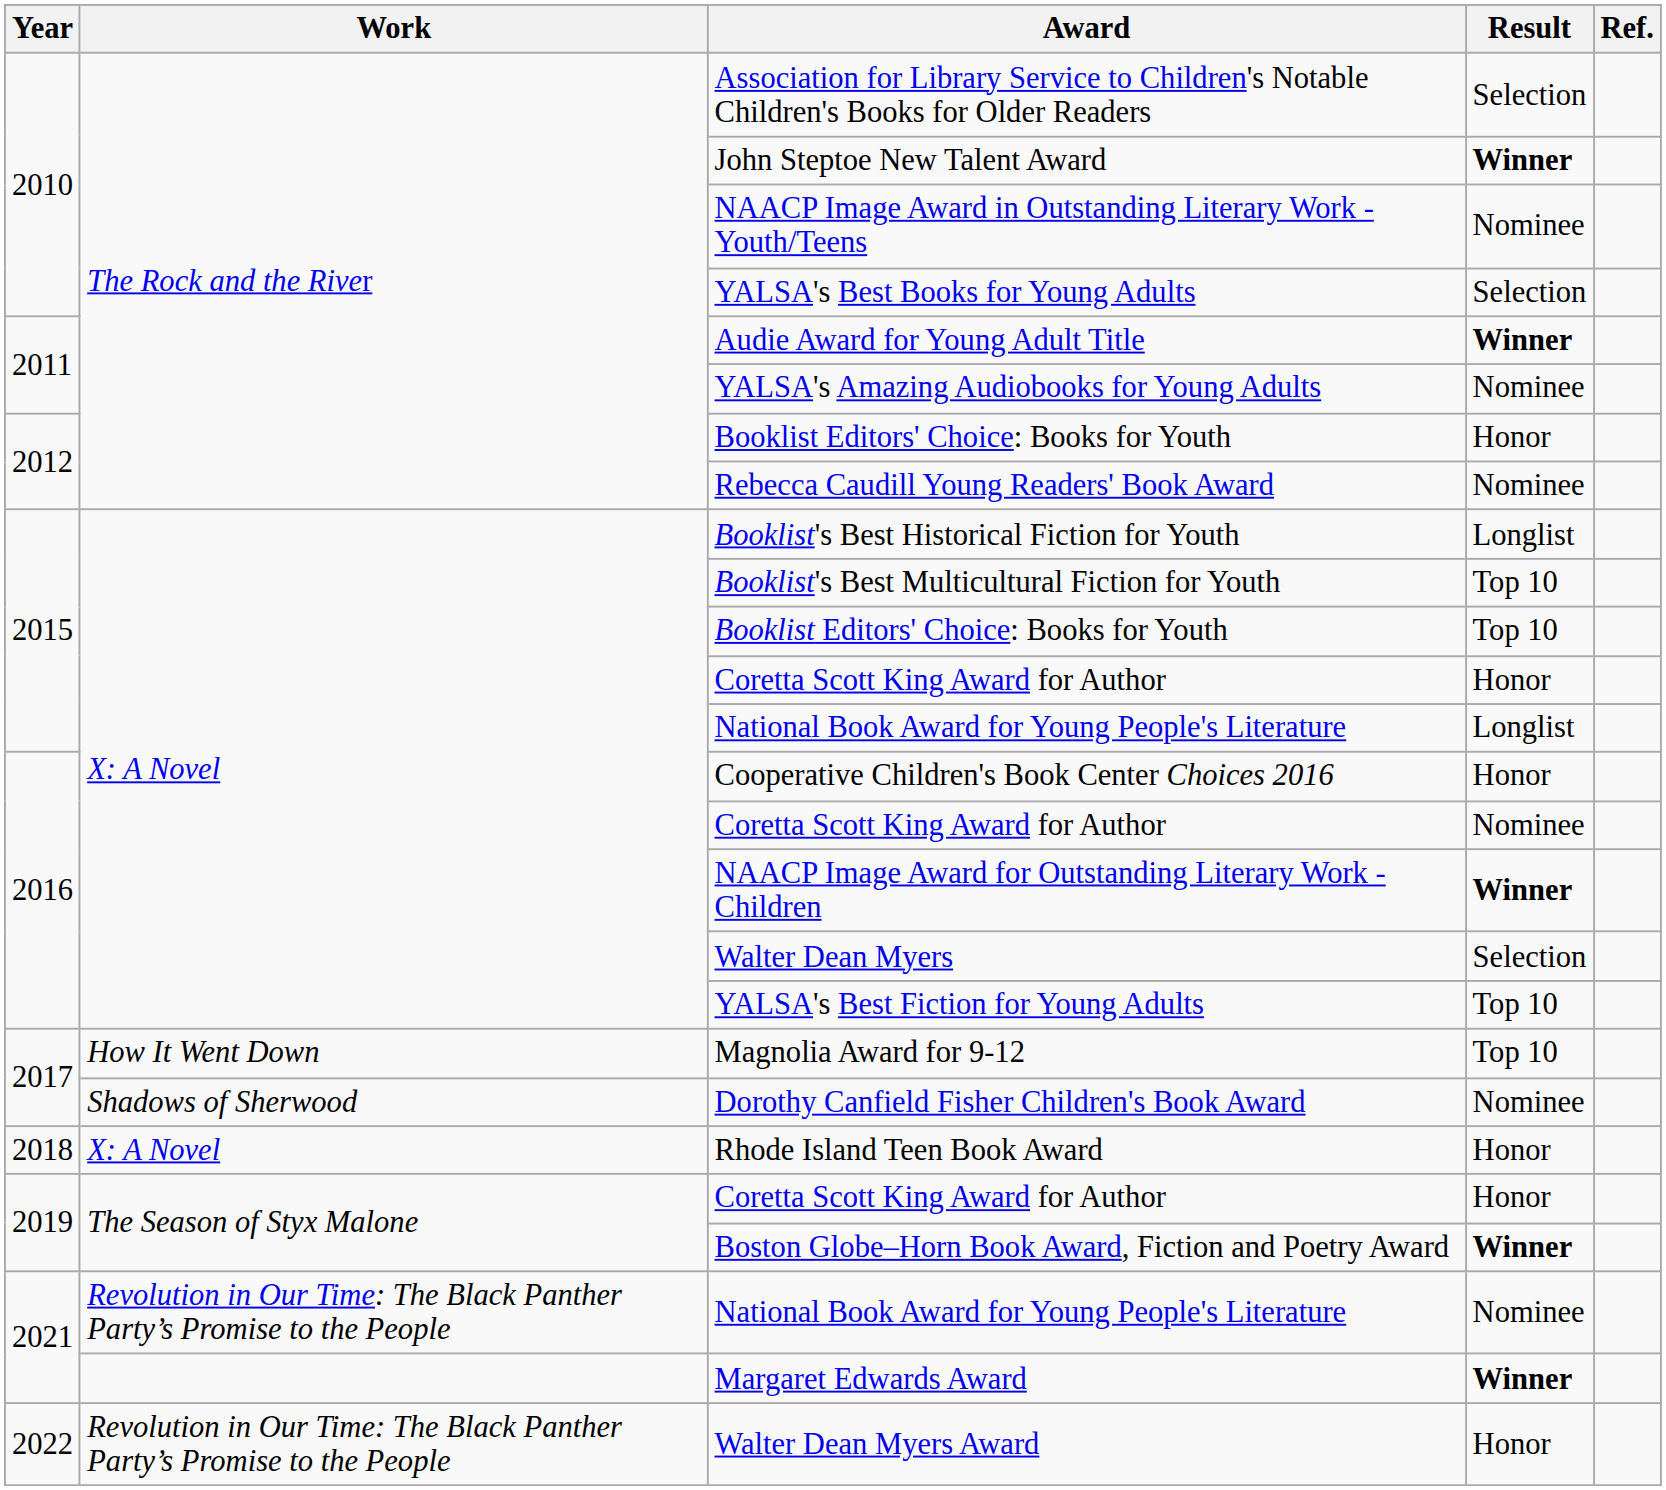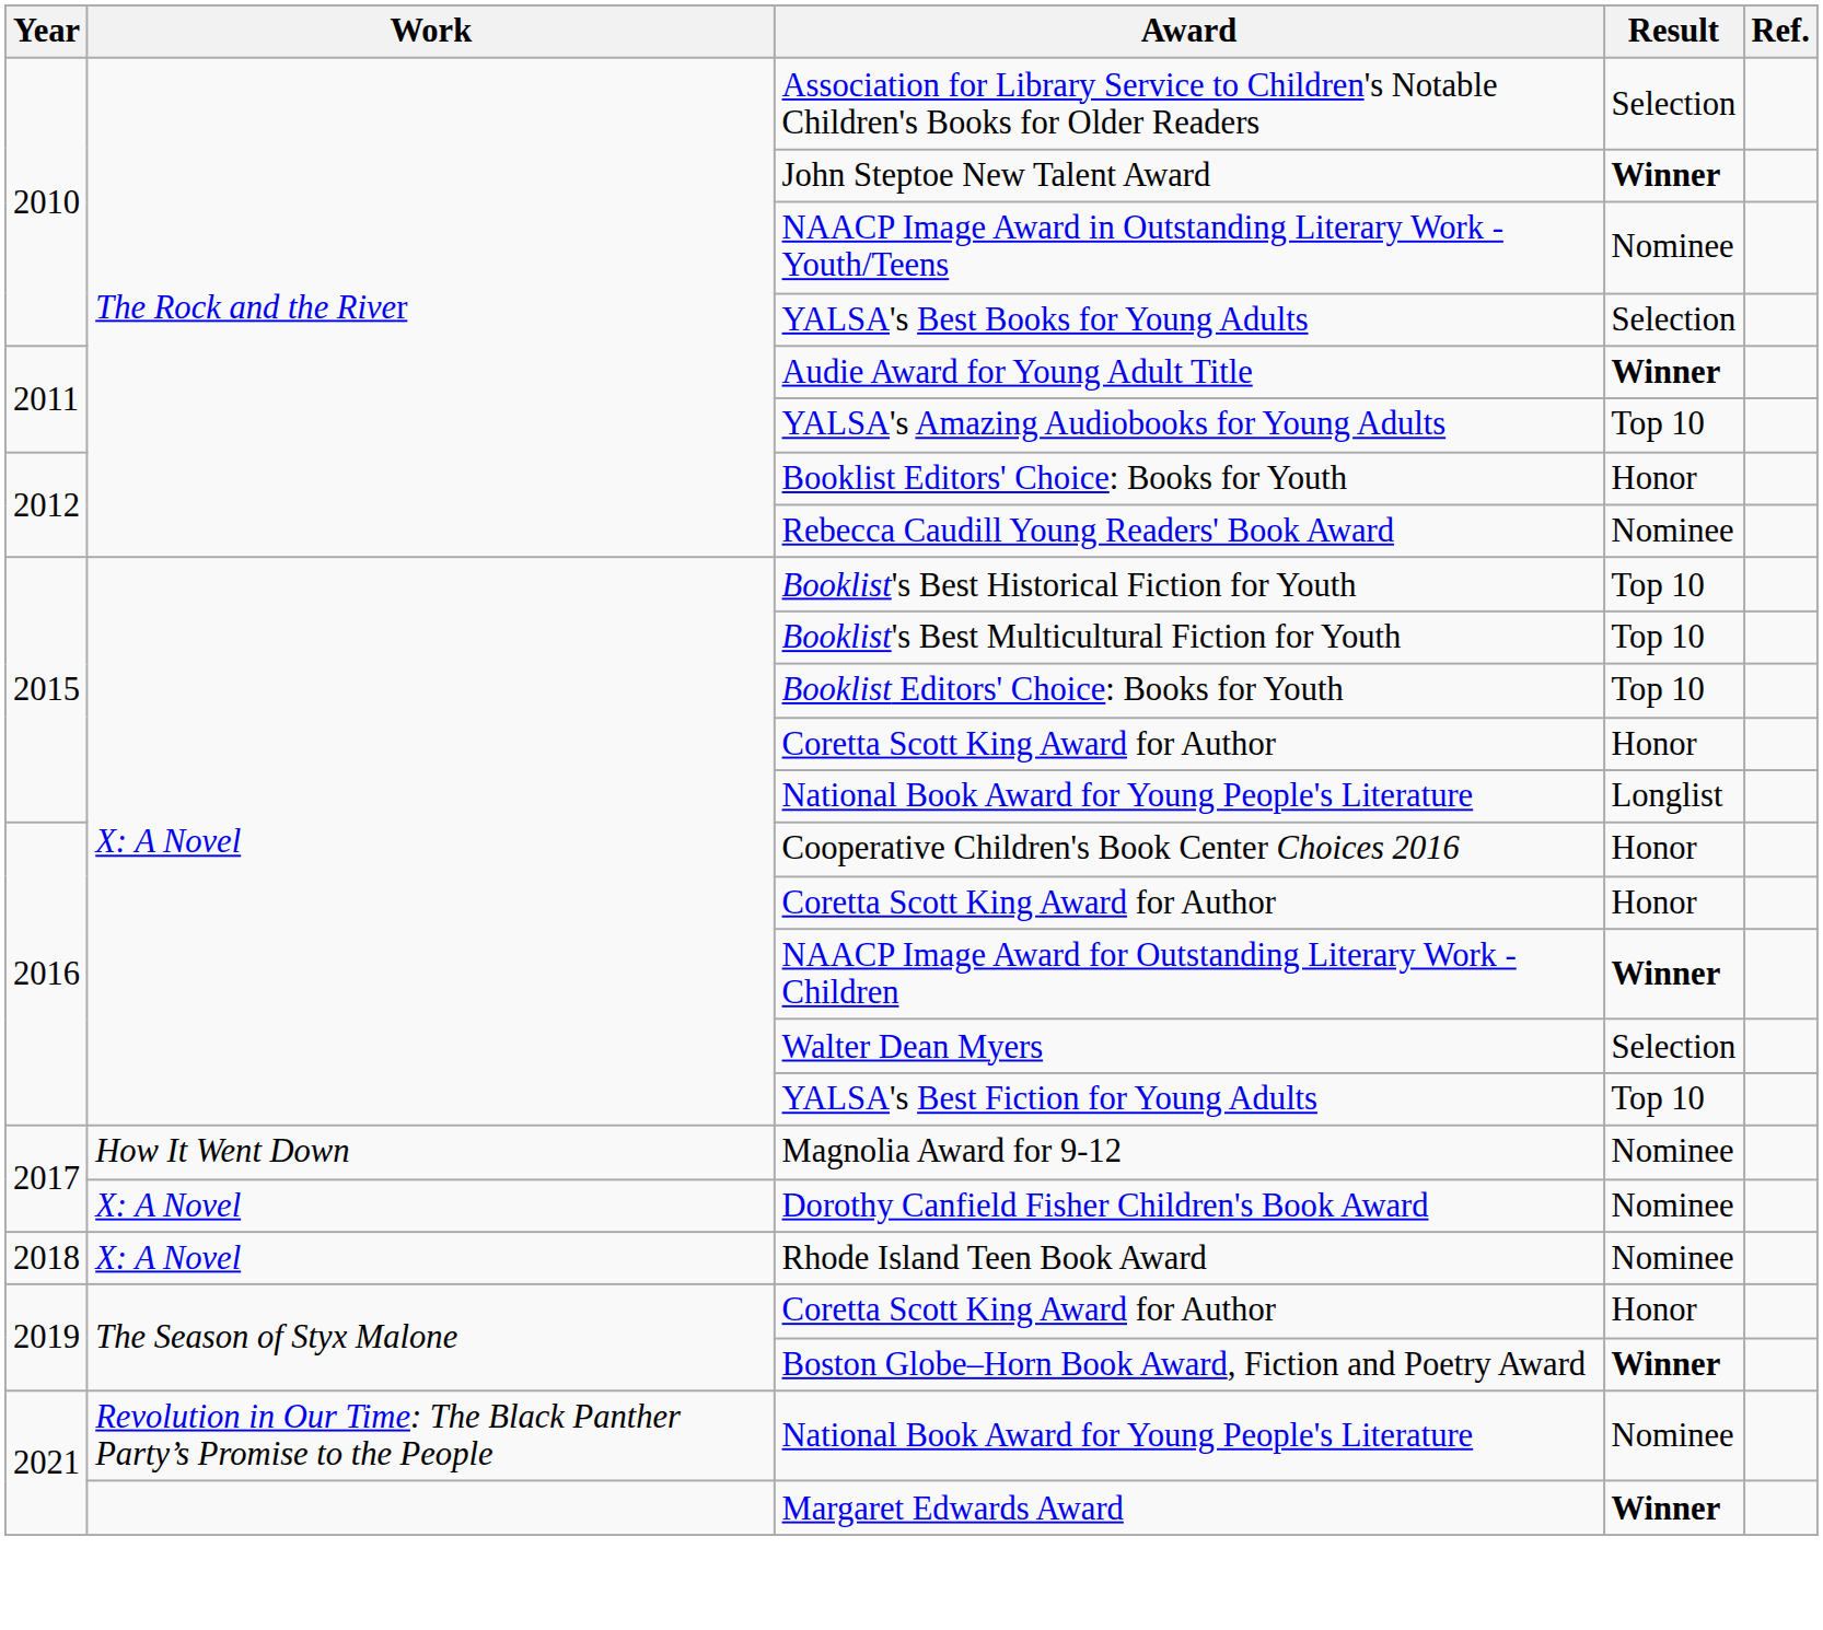 <table class="wikitable sortable">
 <tr>
 <th>Year</th>
 <th>Work</th>
 <th>Award</th>
 <th>Result</th>
 <th>Ref.</th>
 </tr>
 <tr>
 <td rowspan="4">2010</td>
 <td rowspan="8"><a href='#'><em>The Rock and the Rive</em>r</a></td>
 <td><a href='#'>Association for Library Service to Children</a>'s Notable Children's Books for Older Readers</td>
 <td>Selection</td>
 <td></td>
 </tr>
 <tr>
 <td>John Steptoe New Talent Award</td>
 <td><strong>Winner</strong></td>
 <td></td>
 </tr>
 <tr>
 <td><a href='#'>NAACP Image Award in Outstanding Literary Work - Youth/Teens</a></td>
 <td>Nominee</td>
 <td></td>
 </tr>
 <tr>
 <td><a href='#'>YALSA</a>'s <a href='#'>Best Books for Young Adults</a></td>
 <td>Selection</td>
 <td></td>
 </tr>
 <tr>
 <td rowspan="2">2011</td>
 <td><a href='#'>Audie Award for Young Adult Title</a></td>
 <td><strong>Winner</strong></td>
 <td></td>
 </tr>
 <tr>
 <td><a href='#'>YALSA</a>'s <a href='#'>Amazing Audiobooks for Young Adults</a></td>
-<td>Nominee</td>
+<td>Top 10</td>
 <td></td>
 </tr>
 <tr>
 <td rowspan="2">2012</td>
 <td><a href='#'>Booklist Editors' Choice</a>: Books for Youth</td>
 <td>Honor</td>
 <td></td>
 </tr>
 <tr>
 <td><a href='#'>Rebecca Caudill Young Readers' Book Award</a></td>
 <td>Nominee</td>
 <td></td>
 </tr>
 <tr>
 <td rowspan="5">2015</td>
 <td rowspan="10"><em><a href='#'>X: A Novel</a></em></td>
 <td><em><a href='#'>Booklist</a></em>'s Best Historical Fiction for Youth</td>
-<td>Longlist</td>
+<td>Top 10</td>
 <td></td>
 </tr>
 <tr>
 <td><em><a href='#'>Booklist</a></em>'s Best Multicultural Fiction for Youth</td>
 <td>Top 10</td>
 <td></td>
 </tr>
 <tr>
 <td><a href='#'><em>Booklist</em> Editors' Choice</a>: Books for Youth</td>
 <td>Top 10</td>
 <td></td>
 </tr>
 <tr>
 <td><a href='#'>Coretta Scott King Award</a> for Author</td>
 <td>Honor</td>
 <td></td>
 </tr>
 <tr>
 <td><a href='#'>National Book Award for Young People's Literature</a></td>
 <td>Longlist</td>
 <td></td>
 </tr>
 <tr>
 <td rowspan="5">2016</td>
 <td>Cooperative Children's Book Center <em>Choices 2016</em></td>
 <td>Honor</td>
 <td></td>
 </tr>
 <tr>
 <td><a href='#'>Coretta Scott King Award</a> for Author</td>
-<td>Nominee</td>
+<td>Honor</td>
 <td></td>
 </tr>
 <tr>
 <td><a href='#'>NAACP Image Award for Outstanding Literary Work - Children</a></td>
 <td><strong>Winner</strong></td>
 <td></td>
 </tr>
 <tr>
 <td><a href='#'>Walter Dean Myers</a></td>
 <td>Selection</td>
 <td></td>
 </tr>
 <tr>
 <td><a href='#'>YALSA</a>'s <a href='#'>Best Fiction for Young Adults</a></td>
 <td>Top 10</td>
 <td></td>
 </tr>
 <tr>
 <td rowspan="2">2017</td>
 <td><em>How It Went Down</em></td>
 <td>Magnolia Award for 9-12</td>
-<td>Top 10</td>
+<td>Nominee</td>
 <td></td>
 </tr>
 <tr>
-<td><em>Shadows of Sherwood</em></td>
+<td><em><a href='#'>X: A Novel</a></em></td>
 <td><a href='#'>Dorothy Canfield Fisher Children's Book Award</a></td>
 <td>Nominee</td>
 <td></td>
 </tr>
 <tr>
 <td>2018</td>
 <td><em><a href='#'>X: A Novel</a></em></td>
 <td>Rhode Island Teen Book Award</td>
-<td>Honor</td>
+<td>Nominee</td>
 <td></td>
 </tr>
 <tr>
 <td rowspan="2">2019</td>
 <td rowspan="2"><em>The Season of Styx Malone</em></td>
 <td><a href='#'>Coretta Scott King Award</a> for Author</td>
 <td>Honor</td>
 <td></td>
 </tr>
 <tr>
 <td><a href='#'>Boston Globe–Horn Book Award</a>, Fiction and Poetry Award</td>
 <td><strong>Winner</strong></td>
 <td></td>
 </tr>
 <tr>
 <td rowspan="2">2021</td>
 <td><em><a href='#'>Revolution in Our Time</a>: The Black Panther Party’s Promise to the People</em></td>
 <td><a href='#'>National Book Award for Young People's Literature</a></td>
 <td>Nominee</td>
 <td></td>
 </tr>
 <tr>
 <td></td>
 <td><a href='#'>Margaret Edwards Award</a></td>
 <td><strong>Winner</strong></td>
 <td></td>
 </tr>
-<tr>
-<td>2022</td>
-<td><em>Revolution in Our Time: The Black Panther Party’s Promise to the People</em></td>
-<td><a href='#'>Walter Dean Myers Award</a></td>
-<td>Honor</td>
-<td></td>
-</tr>
 </table>
